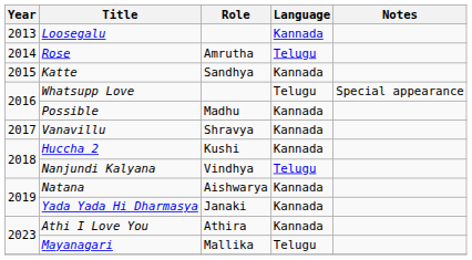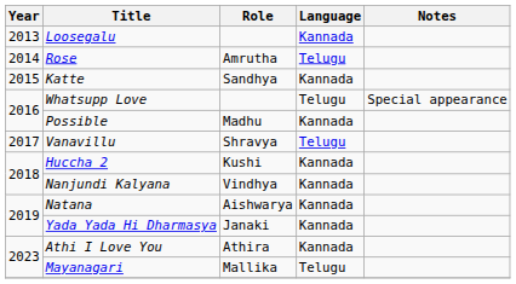 <table class="wikitable sortable plainrowheaders">
 <tr>
 <th>Year</th>
 <th>Title</th>
 <th>Role</th>
 <th>Language</th>
 <th class="unsortable">Notes</th>
 </tr>
 <tr>
 <td>2013</td>
 <td><em><a href='#'>Loosegalu</a></em></td>
 <td></td>
 <td><a href='#'>Kannada</a></td>
 <td></td>
 </tr>
 <tr>
 <td>2014</td>
 <td><em><a href='#'>Rose</a></em></td>
 <td>Amrutha</td>
 <td><a href='#'>Telugu</a></td>
 <td></td>
 </tr>
 <tr>
 <td>2015</td>
 <td><em>Katte</em></td>
 <td>Sandhya</td>
 <td>Kannada</td>
 <td></td>
 </tr>
 <tr>
 <td rowspan="2">2016</td>
 <td><em>Whatsupp Love</em></td>
 <td></td>
 <td>Telugu</td>
 <td>Special appearance</td>
 </tr>
 <tr>
 <td><em>Possible</em></td>
 <td>Madhu</td>
 <td>Kannada</td>
 <td></td>
 </tr>
 <tr>
 <td>2017</td>
 <td><em>Vanavillu</em></td>
 <td>Shravya</td>
-<td>Kannada</td>
+<td><a href='#'>Telugu</a></td>
 <td></td>
 </tr>
 <tr>
 <td rowspan="2">2018</td>
 <td><em><a href='#'>Huccha 2</a></em></td>
 <td>Kushi</td>
 <td>Kannada</td>
 <td></td>
 </tr>
 <tr>
 <td><em>Nanjundi Kalyana</em></td>
 <td>Vindhya</td>
-<td><a href='#'>Telugu</a></td>
+<td>Kannada</td>
 <td></td>
 </tr>
 <tr>
 <td rowspan="2">2019</td>
 <td><em>Natana</em></td>
 <td>Aishwarya</td>
 <td>Kannada</td>
 <td></td>
 </tr>
 <tr>
 <td><em><a href='#'>Yada Yada Hi Dharmasya</a></em></td>
 <td>Janaki</td>
 <td>Kannada</td>
 <td></td>
 </tr>
 <tr>
 <td rowspan="2">2023</td>
 <td><em>Athi I Love You</em></td>
 <td>Athira</td>
 <td>Kannada</td>
 <td></td>
 </tr>
 <tr>
 <td><em><a href='#'>Mayanagari</a></em></td>
 <td>Mallika</td>
 <td>Telugu</td>
 <td></td>
 </tr>
 <tr>
 </tr>
 </table>
